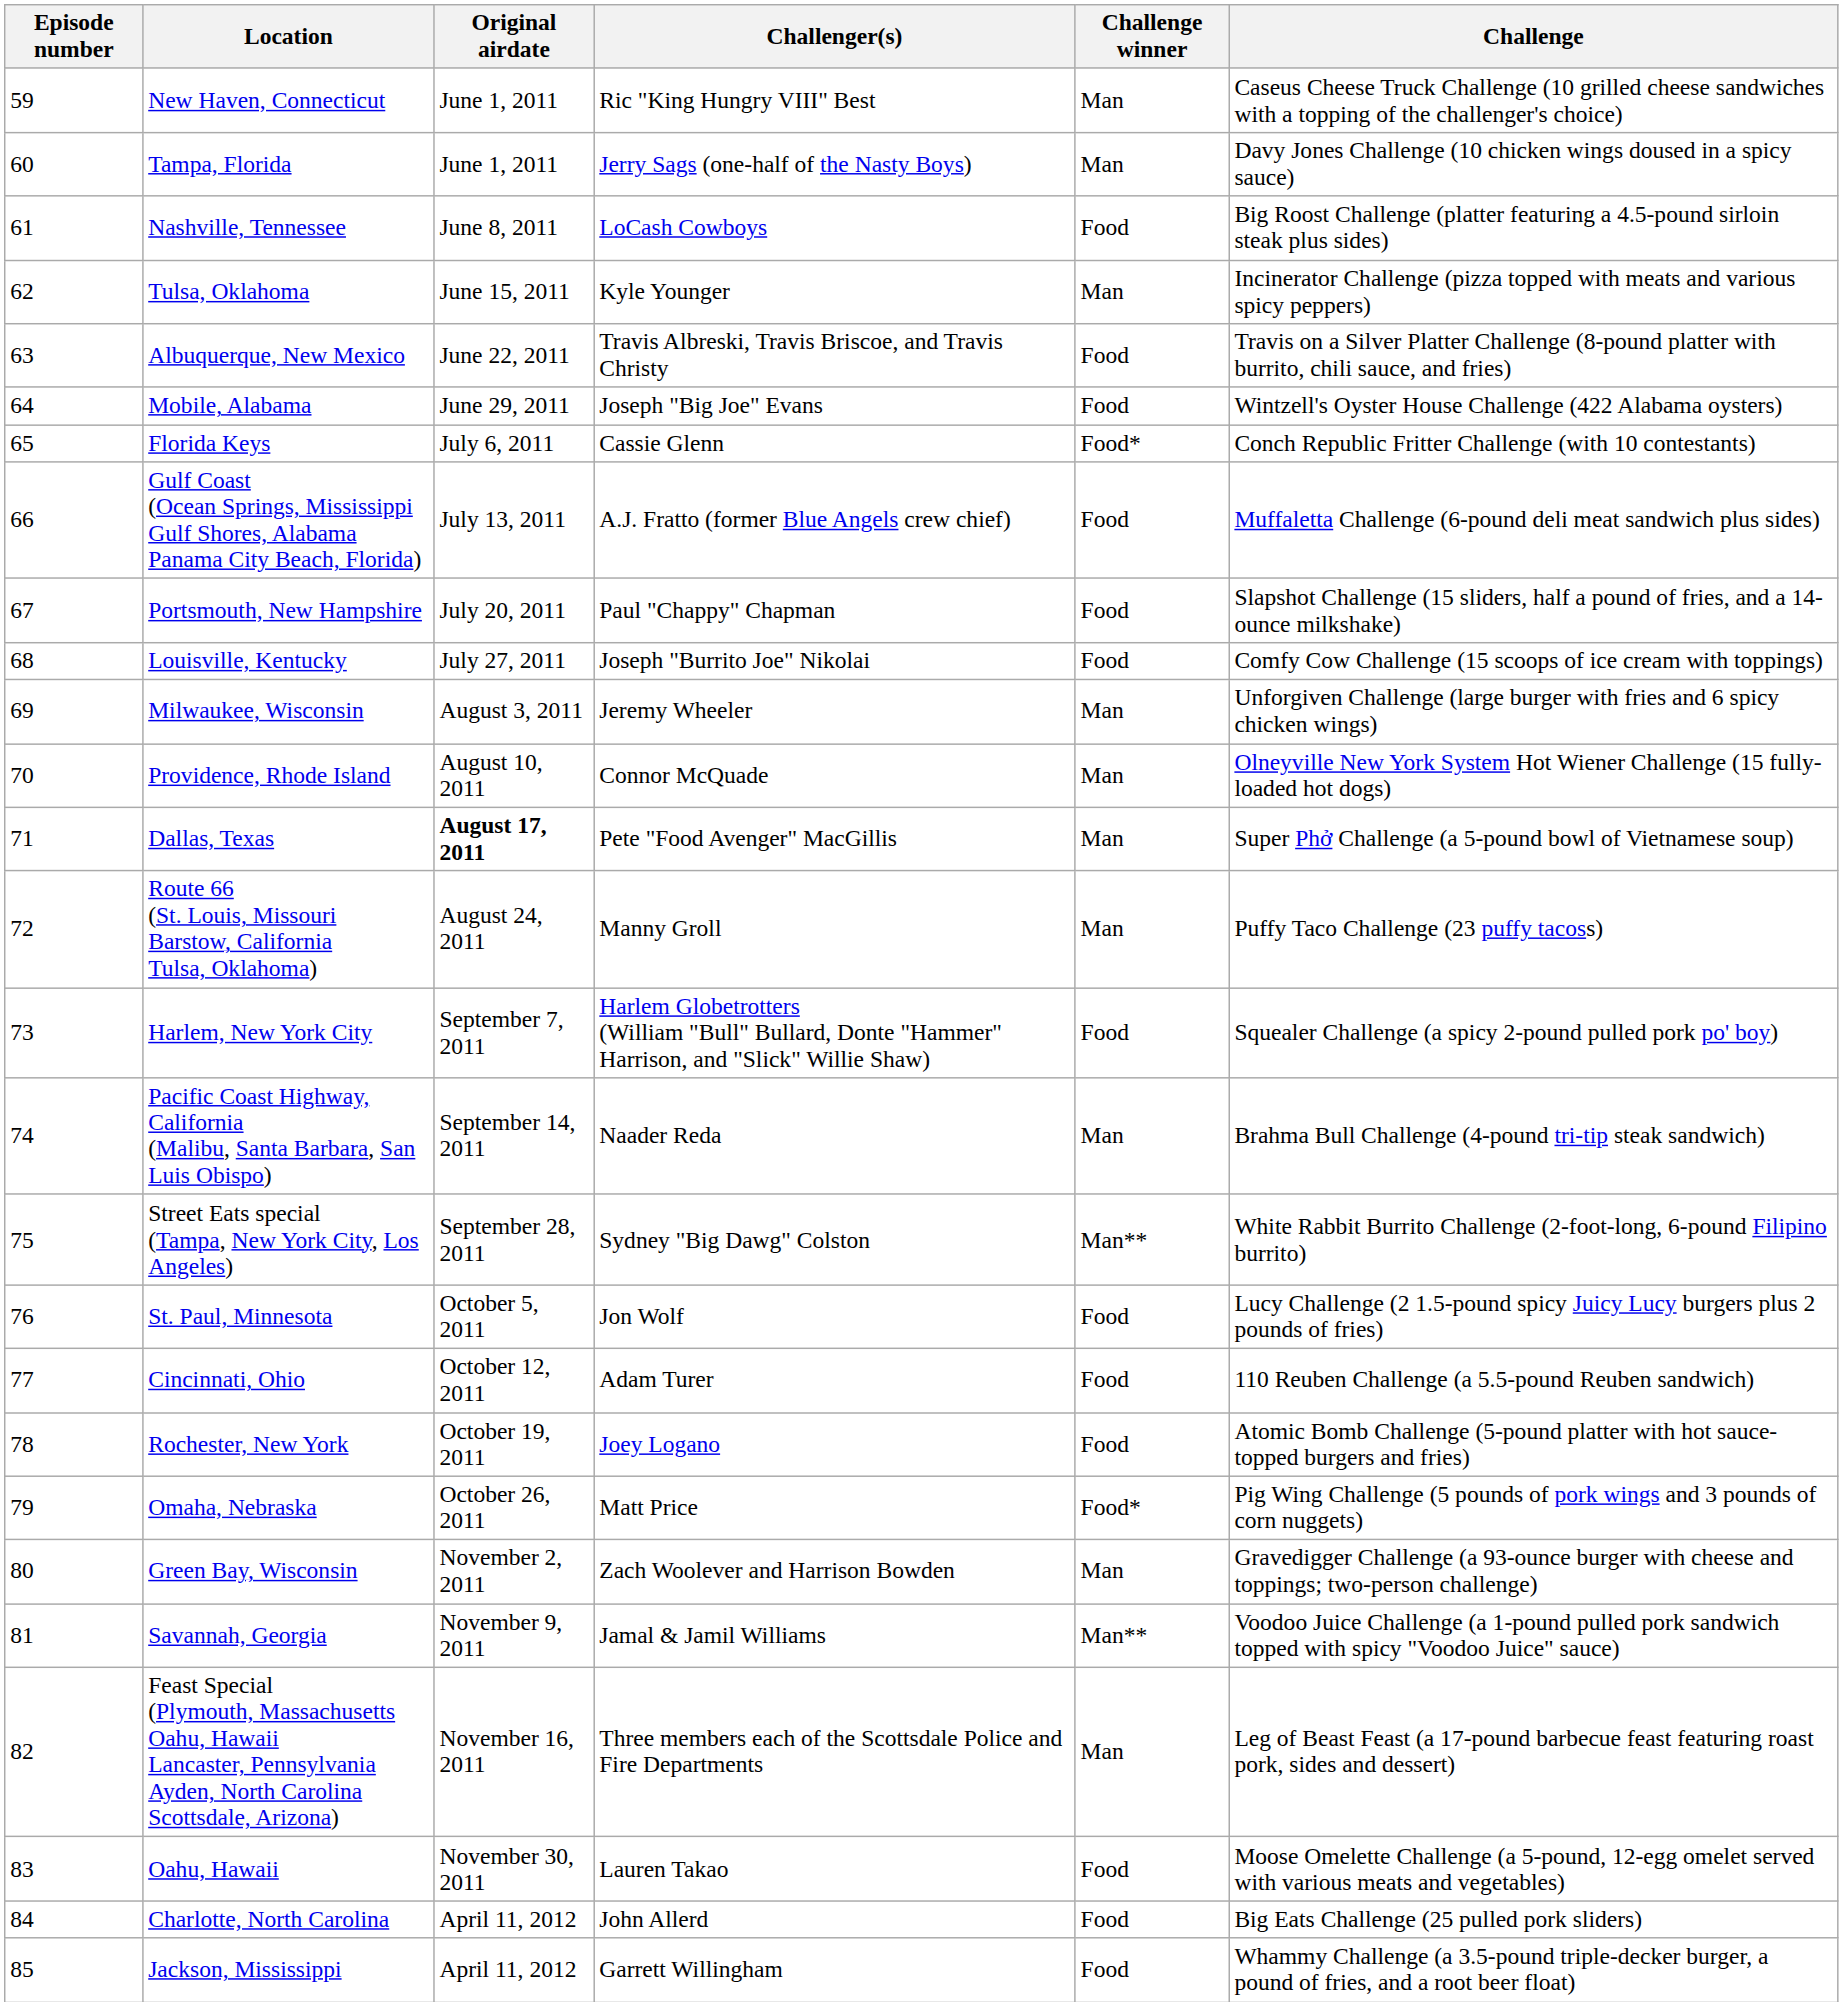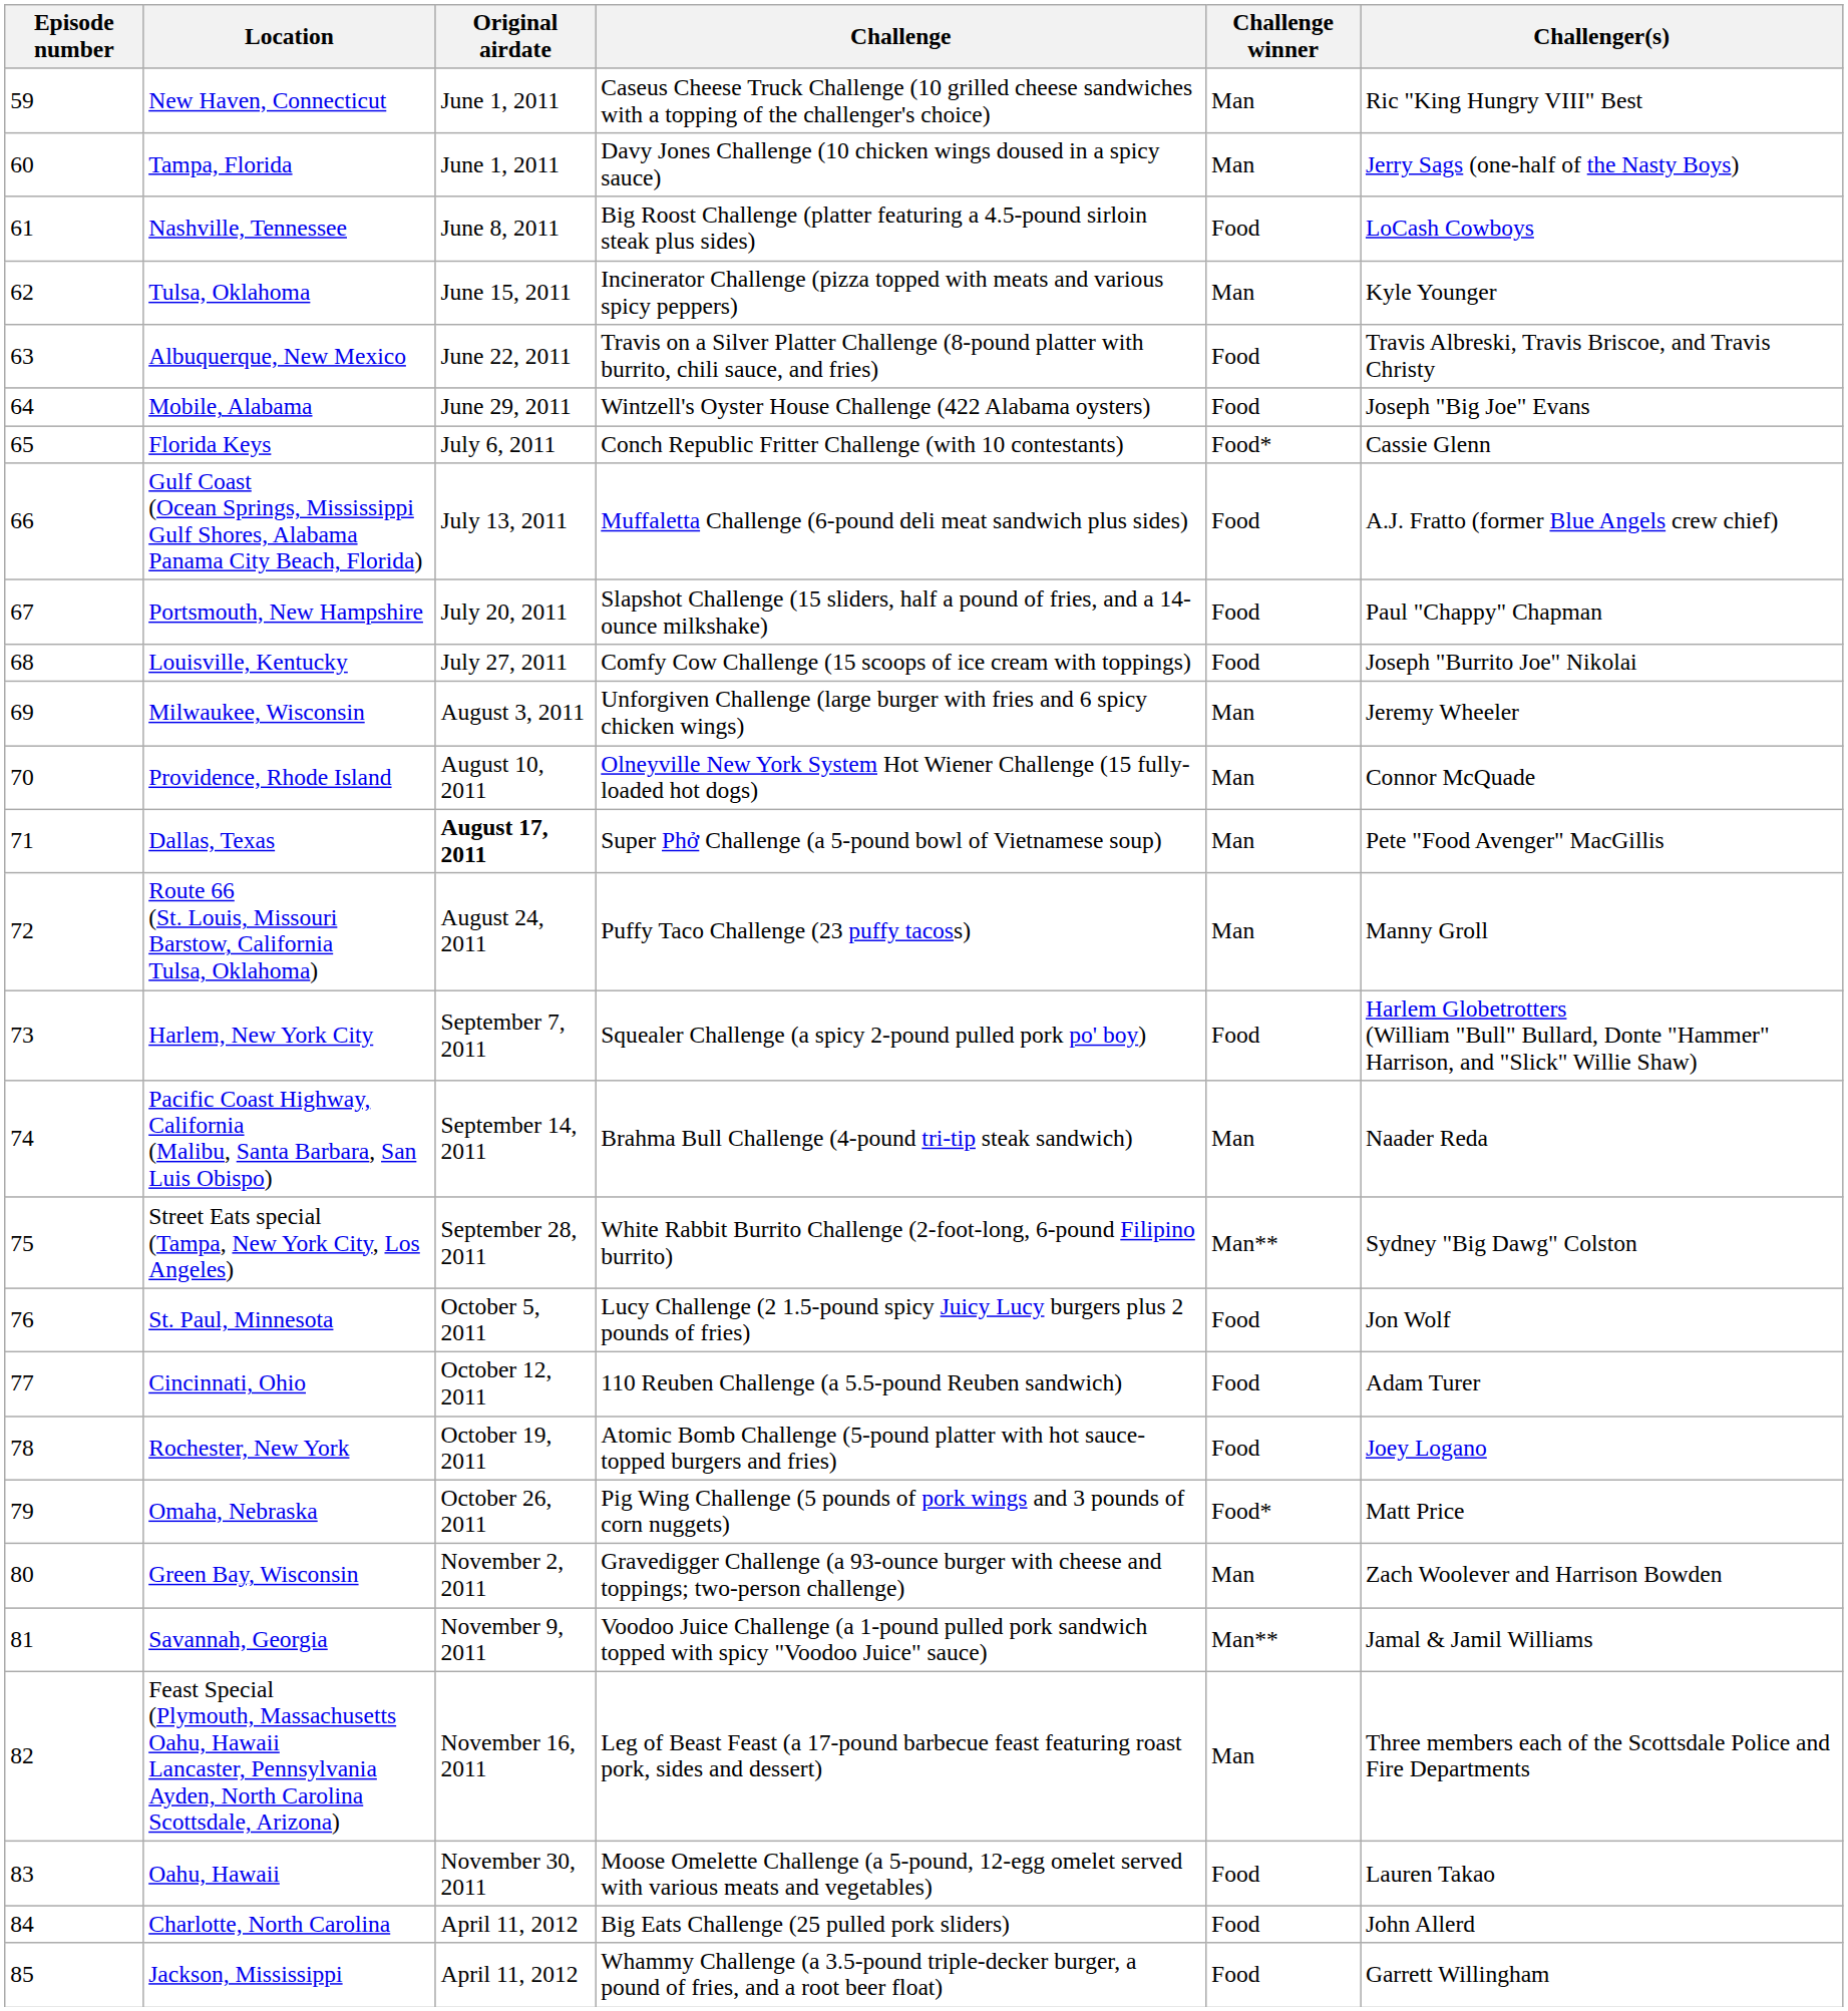 <table class="wikitable sortable" border="2" style="background: White;">
 <tr>
 <th>Episode number</th>
 <th>Location</th>
 <th>Original airdate</th>
+<th>Challenge</th>
+<th>Challenge winner</th>
 <th>Challenger(s)</th>
-<th>Challenge winner</th>
-<th>Challenge</th>
 </tr>
 <tr>
 <td>59</td>
 <td><a href='#'>New Haven, Connecticut</a></td>
 <td>June 1, 2011</td>
+<td>Caseus Cheese Truck Challenge (10 grilled cheese sandwiches with a topping of the challenger's choice)</td>
+<td>Man</td>
 <td>Ric "King Hungry VIII" Best</td>
-<td>Man</td>
-<td>Caseus Cheese Truck Challenge (10 grilled cheese sandwiches with a topping of the challenger's choice)</td>
 </tr>
 <tr>
 <td>60</td>
 <td><a href='#'>Tampa, Florida</a></td>
 <td>June 1, 2011</td>
+<td>Davy Jones Challenge (10 chicken wings doused in a spicy sauce)</td>
+<td>Man</td>
 <td><a href='#'>Jerry Sags</a> (one-half of <a href='#'>the Nasty Boys</a>)</td>
-<td>Man</td>
-<td>Davy Jones Challenge (10 chicken wings doused in a spicy sauce)</td>
 </tr>
 <tr>
 <td>61</td>
 <td><a href='#'>Nashville, Tennessee</a></td>
 <td>June 8, 2011</td>
+<td>Big Roost Challenge (platter featuring a 4.5-pound sirloin steak plus sides)</td>
+<td>Food</td>
 <td><a href='#'>LoCash Cowboys</a></td>
-<td>Food</td>
-<td>Big Roost Challenge (platter featuring a 4.5-pound sirloin steak plus sides)</td>
 </tr>
 <tr>
 <td>62</td>
 <td><a href='#'>Tulsa, Oklahoma</a></td>
 <td>June 15, 2011</td>
+<td>Incinerator Challenge (pizza topped with meats and various spicy peppers)</td>
+<td>Man</td>
 <td>Kyle Younger</td>
-<td>Man</td>
-<td>Incinerator Challenge (pizza topped with meats and various spicy peppers)</td>
 </tr>
 <tr>
 <td>63</td>
 <td><a href='#'>Albuquerque, New Mexico</a></td>
 <td>June 22, 2011</td>
+<td>Travis on a Silver Platter Challenge (8-pound platter with burrito, chili sauce, and fries)</td>
+<td>Food</td>
 <td>Travis Albreski, Travis Briscoe, and Travis Christy</td>
-<td>Food</td>
-<td>Travis on a Silver Platter Challenge (8-pound platter with burrito, chili sauce, and fries)</td>
 </tr>
 <tr>
 <td>64</td>
 <td><a href='#'>Mobile, Alabama</a></td>
 <td>June 29, 2011</td>
+<td>Wintzell's Oyster House Challenge (422 Alabama oysters)</td>
+<td>Food</td>
 <td>Joseph "Big Joe" Evans</td>
-<td>Food</td>
-<td>Wintzell's Oyster House Challenge (422 Alabama oysters)</td>
 </tr>
 <tr>
 <td>65</td>
 <td><a href='#'>Florida Keys</a></td>
 <td>July 6, 2011</td>
+<td>Conch Republic Fritter Challenge (with 10 contestants)</td>
+<td>Food*</td>
 <td>Cassie Glenn</td>
-<td>Food*</td>
-<td>Conch Republic Fritter Challenge (with 10 contestants)</td>
 </tr>
 <tr>
 <td>66</td>
 <td><a href='#'>Gulf Coast</a><br>(<a href='#'>Ocean Springs, Mississippi</a><br><a href='#'>Gulf Shores, Alabama</a><br><a href='#'>Panama City Beach, Florida</a>)</td>
 <td>July 13, 2011</td>
+<td><a href='#'>Muffaletta</a> Challenge (6-pound deli meat sandwich plus sides)</td>
+<td>Food</td>
 <td>A.J. Fratto (former <a href='#'>Blue Angels</a> crew chief)</td>
-<td>Food</td>
-<td><a href='#'>Muffaletta</a> Challenge (6-pound deli meat sandwich plus sides)</td>
 </tr>
 <tr>
 <td>67</td>
 <td><a href='#'>Portsmouth, New Hampshire</a></td>
 <td>July 20, 2011</td>
+<td>Slapshot Challenge (15 sliders, half a pound of fries, and a 14-ounce milkshake)</td>
+<td>Food</td>
 <td>Paul "Chappy" Chapman</td>
-<td>Food</td>
-<td>Slapshot Challenge (15 sliders, half a pound of fries, and a 14-ounce milkshake)</td>
 </tr>
 <tr>
 <td>68</td>
 <td><a href='#'>Louisville, Kentucky</a></td>
 <td>July 27, 2011</td>
+<td>Comfy Cow Challenge (15 scoops of ice cream with toppings)</td>
+<td>Food</td>
 <td>Joseph "Burrito Joe" Nikolai</td>
-<td>Food</td>
-<td>Comfy Cow Challenge (15 scoops of ice cream with toppings)</td>
 </tr>
 <tr>
 <td>69</td>
 <td><a href='#'>Milwaukee, Wisconsin</a></td>
 <td>August 3, 2011</td>
+<td>Unforgiven Challenge (large burger with fries and 6 spicy chicken wings)</td>
+<td>Man</td>
 <td>Jeremy Wheeler</td>
-<td>Man</td>
-<td>Unforgiven Challenge (large burger with fries and 6 spicy chicken wings)</td>
 </tr>
 <tr>
 <td>70</td>
 <td><a href='#'>Providence, Rhode Island</a></td>
 <td>August 10, 2011</td>
+<td><a href='#'>Olneyville New York System</a> Hot Wiener Challenge (15 fully-loaded hot dogs)</td>
+<td>Man</td>
 <td>Connor McQuade</td>
-<td>Man</td>
-<td><a href='#'>Olneyville New York System</a> Hot Wiener Challenge (15 fully-loaded hot dogs)</td>
 </tr>
 <tr>
 <td>71</td>
 <td><a href='#'>Dallas, Texas</a></td>
 <td><strong>August 17, 2011</strong></td>
+<td>Super <a href='#'>Phở</a> Challenge (a 5-pound bowl of Vietnamese soup)</td>
+<td>Man</td>
 <td>Pete "Food Avenger" MacGillis</td>
-<td>Man</td>
-<td>Super <a href='#'>Phở</a> Challenge (a 5-pound bowl of Vietnamese soup)</td>
 </tr>
 <tr>
 <td>72</td>
 <td><a href='#'>Route 66</a><br>(<a href='#'>St. Louis, Missouri</a><br><a href='#'>Barstow, California</a><br><a href='#'>Tulsa, Oklahoma</a>)</td>
 <td>August 24, 2011</td>
+<td>Puffy Taco Challenge (23 <a href='#'>puffy tacos</a>s)</td>
+<td>Man</td>
 <td>Manny Groll</td>
-<td>Man</td>
-<td>Puffy Taco Challenge (23 <a href='#'>puffy tacos</a>s)</td>
 </tr>
 <tr>
 <td>73</td>
 <td><a href='#'>Harlem, New York City</a></td>
 <td>September 7, 2011</td>
+<td>Squealer Challenge (a spicy 2-pound pulled pork <a href='#'>po' boy</a>)</td>
+<td>Food</td>
 <td><a href='#'>Harlem Globetrotters</a><br>(William "Bull" Bullard, Donte "Hammer" Harrison, and "Slick" Willie Shaw)</td>
-<td>Food</td>
-<td>Squealer Challenge (a spicy 2-pound pulled pork <a href='#'>po' boy</a>)</td>
 </tr>
 <tr>
 <td>74</td>
 <td><a href='#'>Pacific Coast Highway, California</a><br>(<a href='#'>Malibu</a>, <a href='#'>Santa Barbara</a>, <a href='#'>San Luis Obispo</a>)</td>
 <td>September 14, 2011</td>
+<td>Brahma Bull Challenge (4-pound <a href='#'>tri-tip</a> steak sandwich)</td>
+<td>Man</td>
 <td>Naader Reda</td>
-<td>Man</td>
-<td>Brahma Bull Challenge (4-pound <a href='#'>tri-tip</a> steak sandwich)</td>
 </tr>
 <tr>
 <td>75</td>
 <td>Street Eats special<br>(<a href='#'>Tampa</a>, <a href='#'>New York City</a>, <a href='#'>Los Angeles</a>)</td>
 <td>September 28, 2011</td>
+<td>White Rabbit Burrito Challenge (2-foot-long, 6-pound <a href='#'>Filipino</a> burrito)</td>
+<td>Man**</td>
 <td>Sydney "Big Dawg" Colston</td>
-<td>Man**</td>
-<td>White Rabbit Burrito Challenge (2-foot-long, 6-pound <a href='#'>Filipino</a> burrito)</td>
 </tr>
 <tr>
 <td>76</td>
 <td><a href='#'>St. Paul, Minnesota</a></td>
 <td>October 5, 2011</td>
+<td>Lucy Challenge (2 1.5-pound spicy <a href='#'>Juicy Lucy</a> burgers plus 2 pounds of fries)</td>
+<td>Food</td>
 <td>Jon Wolf</td>
-<td>Food</td>
-<td>Lucy Challenge (2 1.5-pound spicy <a href='#'>Juicy Lucy</a> burgers plus 2 pounds of fries)</td>
 </tr>
 <tr>
 <td>77</td>
 <td><a href='#'>Cincinnati, Ohio</a></td>
 <td>October 12, 2011</td>
+<td>110 Reuben Challenge (a 5.5-pound Reuben sandwich)</td>
+<td>Food</td>
 <td>Adam Turer</td>
-<td>Food</td>
-<td>110 Reuben Challenge (a 5.5-pound Reuben sandwich)</td>
 </tr>
 <tr>
 <td>78</td>
 <td><a href='#'>Rochester, New York</a></td>
 <td>October 19, 2011</td>
+<td>Atomic Bomb Challenge (5-pound platter with hot sauce-topped burgers and fries)</td>
+<td>Food</td>
 <td><a href='#'>Joey Logano</a></td>
-<td>Food</td>
-<td>Atomic Bomb Challenge (5-pound platter with hot sauce-topped burgers and fries)</td>
 </tr>
 <tr>
 <td>79</td>
 <td><a href='#'>Omaha, Nebraska</a></td>
 <td>October 26, 2011</td>
+<td>Pig Wing Challenge (5 pounds of <a href='#'>pork wings</a> and 3 pounds of corn nuggets)</td>
+<td>Food*</td>
 <td>Matt Price</td>
-<td>Food*</td>
-<td>Pig Wing Challenge (5 pounds of <a href='#'>pork wings</a> and 3 pounds of corn nuggets)</td>
 </tr>
 <tr>
 <td>80</td>
 <td><a href='#'>Green Bay, Wisconsin</a></td>
 <td>November 2, 2011</td>
+<td>Gravedigger Challenge (a 93-ounce burger with cheese and toppings; two-person challenge)</td>
+<td>Man</td>
 <td>Zach Woolever and Harrison Bowden</td>
-<td>Man</td>
-<td>Gravedigger Challenge (a 93-ounce burger with cheese and toppings; two-person challenge)</td>
 </tr>
 <tr>
 <td>81</td>
 <td><a href='#'>Savannah, Georgia</a></td>
 <td>November 9, 2011</td>
+<td>Voodoo Juice Challenge (a 1-pound pulled pork sandwich topped with spicy "Voodoo Juice" sauce)</td>
+<td>Man**</td>
 <td>Jamal & Jamil Williams</td>
-<td>Man**</td>
-<td>Voodoo Juice Challenge (a 1-pound pulled pork sandwich topped with spicy "Voodoo Juice" sauce)</td>
 </tr>
 <tr>
 <td>82</td>
 <td>Feast Special<br>(<a href='#'>Plymouth, Massachusetts</a><br><a href='#'>Oahu, Hawaii</a><br><a href='#'>Lancaster, Pennsylvania</a><br><a href='#'>Ayden, North Carolina</a><br><a href='#'>Scottsdale, Arizona</a>)</td>
 <td>November 16, 2011</td>
+<td>Leg of Beast Feast (a 17-pound barbecue feast featuring roast pork, sides and dessert)</td>
+<td>Man</td>
 <td>Three members each of the Scottsdale Police and Fire Departments</td>
-<td>Man</td>
-<td>Leg of Beast Feast (a 17-pound barbecue feast featuring roast pork, sides and dessert)</td>
 </tr>
 <tr>
 <td>83</td>
 <td><a href='#'>Oahu, Hawaii</a></td>
 <td>November 30, 2011</td>
+<td>Moose Omelette Challenge (a 5-pound, 12-egg omelet served with various meats and vegetables)</td>
+<td>Food</td>
 <td>Lauren Takao</td>
-<td>Food</td>
-<td>Moose Omelette Challenge (a 5-pound, 12-egg omelet served with various meats and vegetables)</td>
 </tr>
 <tr>
 <td>84</td>
 <td><a href='#'>Charlotte, North Carolina</a></td>
 <td>April 11, 2012</td>
+<td>Big Eats Challenge (25 pulled pork sliders)</td>
+<td>Food</td>
 <td>John Allerd</td>
-<td>Food</td>
-<td>Big Eats Challenge (25 pulled pork sliders)</td>
 </tr>
 <tr>
 <td>85</td>
 <td><a href='#'>Jackson, Mississippi</a></td>
 <td>April 11, 2012</td>
+<td>Whammy Challenge (a 3.5-pound triple-decker burger, a pound of fries, and a root beer float)</td>
+<td>Food</td>
 <td>Garrett Willingham</td>
-<td>Food</td>
-<td>Whammy Challenge (a 3.5-pound triple-decker burger, a pound of fries, and a root beer float)</td>
 </tr>
 </table>
